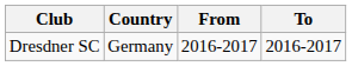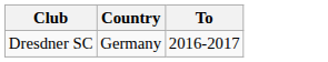 <table class="wikitable sortable">
 <tr>
 <th>Club</th>
 <th>Country</th>
-<th>From</th>
 <th>To</th>
 </tr>
 <tr>
 <td>Dresdner SC</td>
 <td>Germany</td>
 <td>2016-2017</td>
-<td>2016-2017</td>
 </tr>
 </table>
